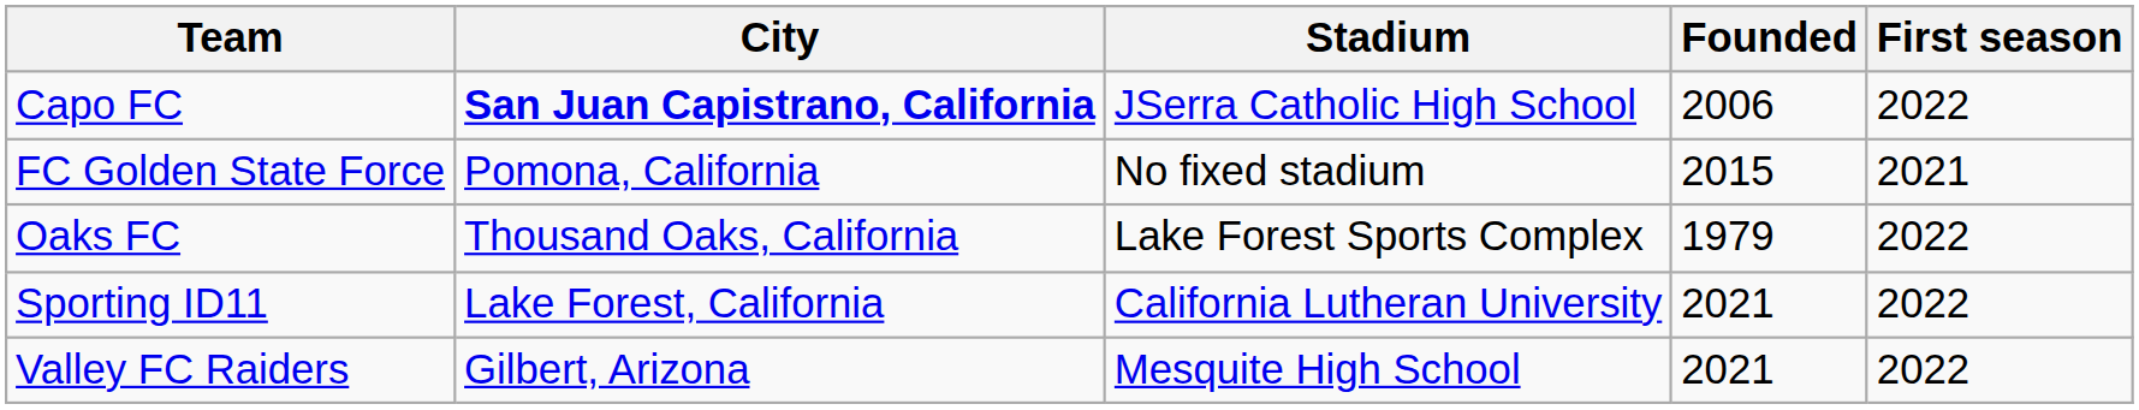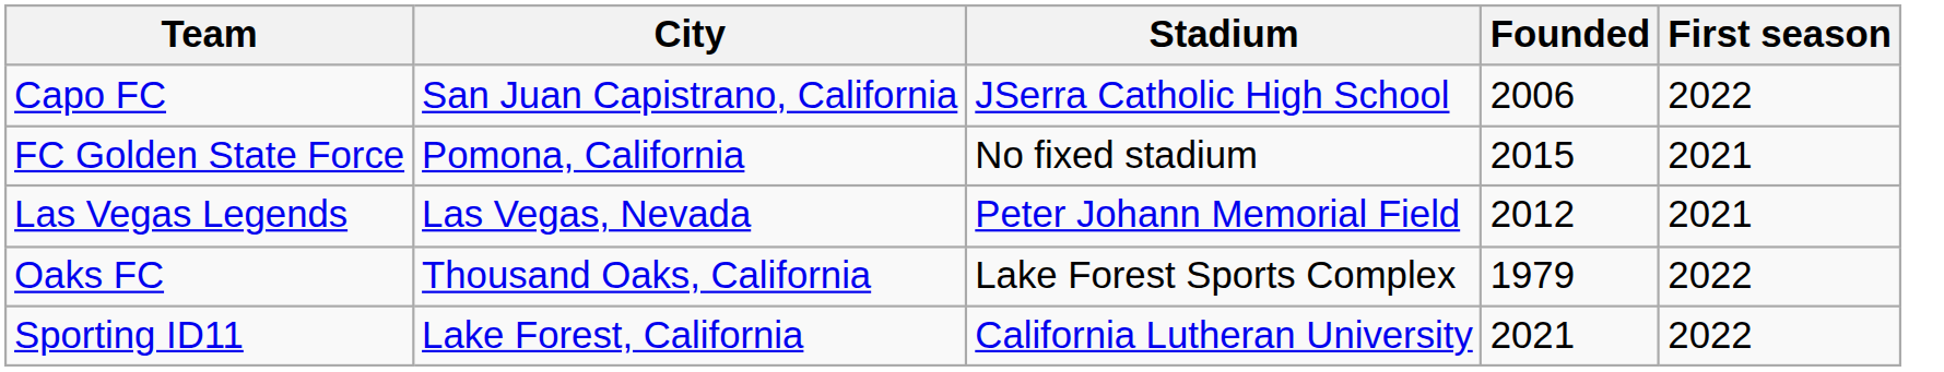 <table class="wikitable sortable">
 <tr>
 <th scope="col">Team</th>
 <th scope="col">City</th>
 <th scope="col">Stadium</th>
 <th scope="col">Founded</th>
 <th scope="col">First season</th>
 </tr>
 <tr>
 <td><a href='#'>Capo FC</a></td>
-<td><strong><a href='#'>San Juan Capistrano, California</a></strong></td>
+<td><a href='#'>San Juan Capistrano, California</a></td>
 <td><a href='#'>JSerra Catholic High School</a></td>
 <td>2006</td>
 <td>2022</td>
 </tr>
 <tr>
 <td><a href='#'>FC Golden State Force</a></td>
 <td><a href='#'>Pomona, California</a></td>
 <td>No fixed stadium</td>
 <td>2015</td>
+<td>2021</td>
+</tr>
+<tr>
+<td><a href='#'>Las Vegas Legends</a></td>
+<td><a href='#'>Las Vegas, Nevada</a></td>
+<td><a href='#'>Peter Johann Memorial Field</a></td>
+<td>2012</td>
 <td>2021</td>
 </tr>
 <tr>
 <td><a href='#'>Oaks FC</a></td>
 <td><a href='#'>Thousand Oaks, California</a></td>
 <td>Lake Forest Sports Complex</td>
 <td>1979</td>
 <td>2022</td>
 </tr>
 <tr>
 <td><a href='#'>Sporting ID11</a></td>
 <td><a href='#'>Lake Forest, California</a></td>
 <td><a href='#'>California Lutheran University</a></td>
 <td>2021</td>
 <td>2022</td>
 </tr>
-<tr>
-<td><a href='#'>Valley FC Raiders</a></td>
-<td><a href='#'>Gilbert, Arizona</a></td>
-<td><a href='#'>Mesquite High School</a></td>
-<td>2021</td>
-<td>2022</td>
-</tr>
 </table>
